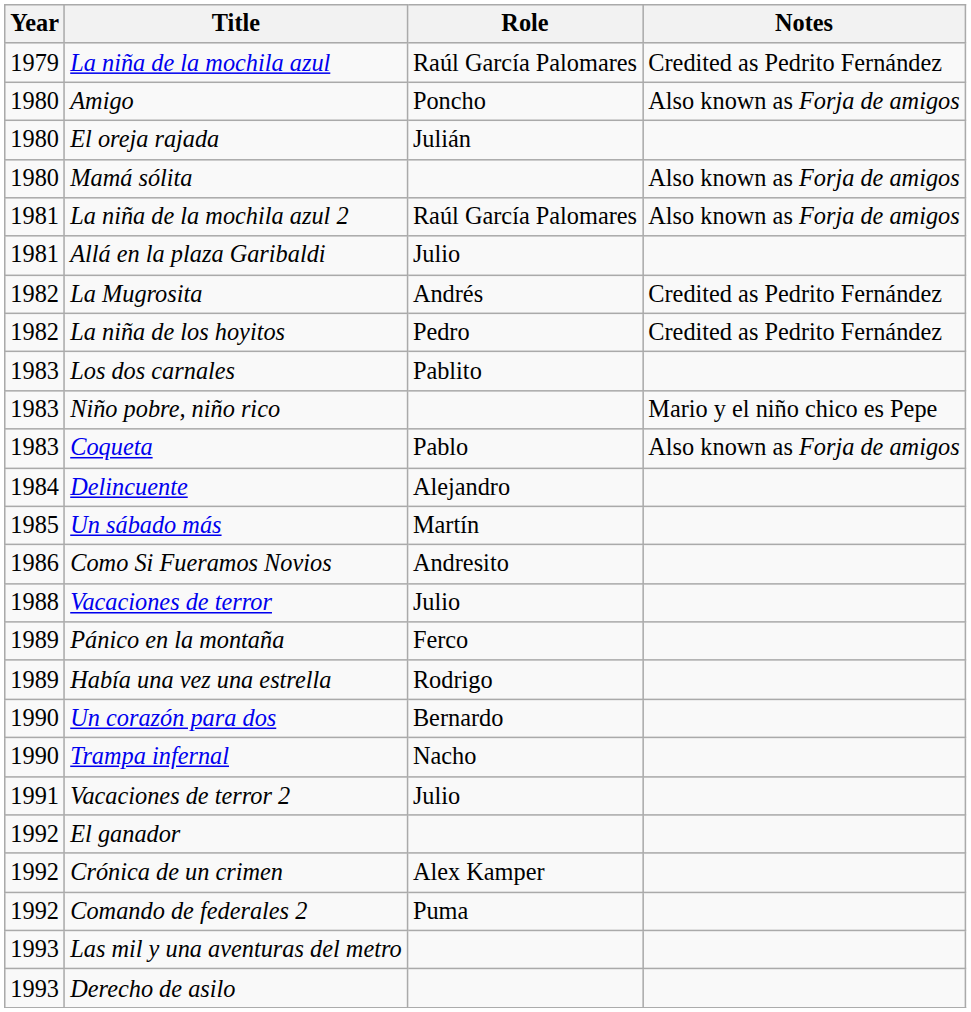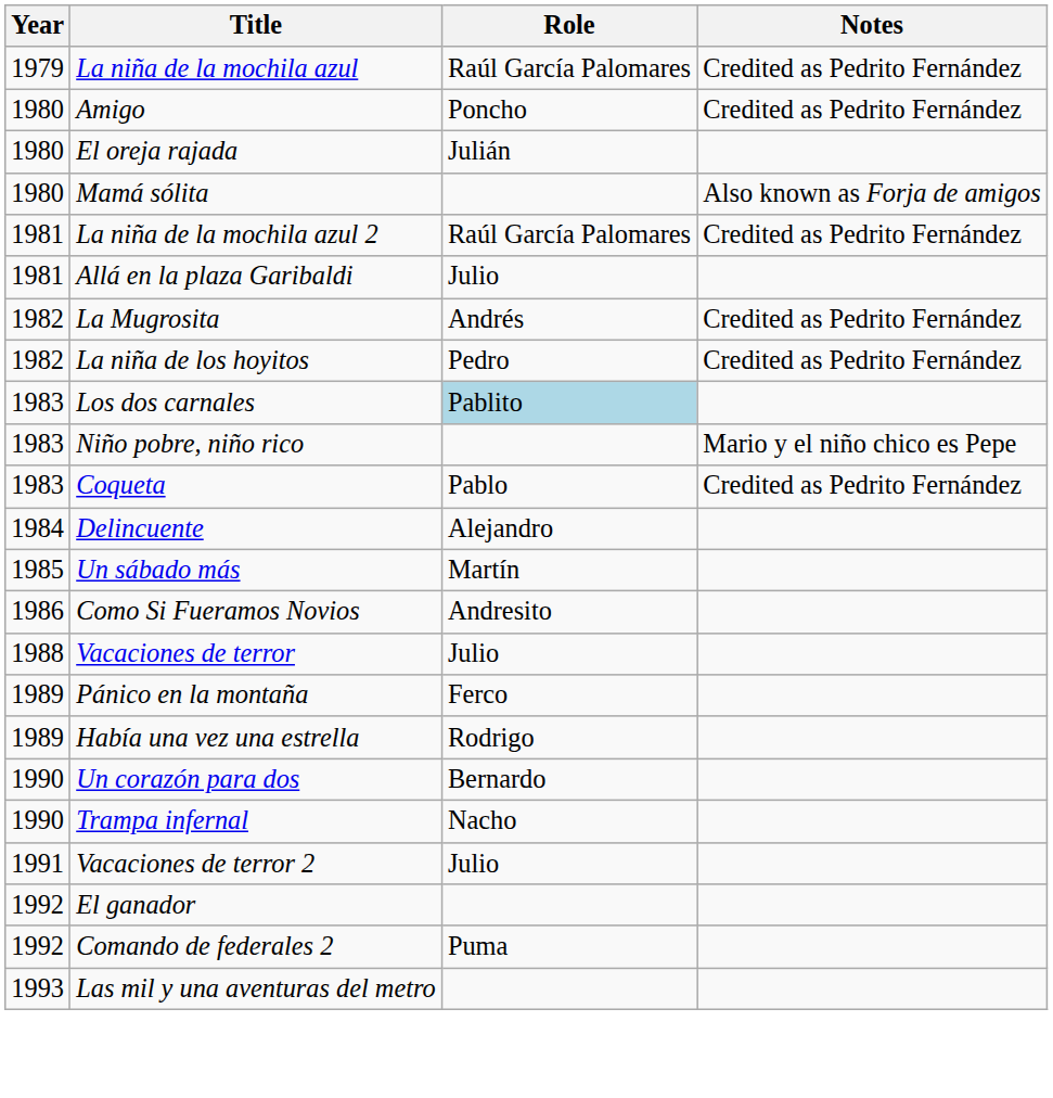 <table class="wikitable sortable">
 <tr>
 <th>Year</th>
 <th>Title</th>
 <th>Role</th>
 <th>Notes</th>
 </tr>
 <tr>
 <td>1979</td>
 <td><em><a href='#'>La niña de la mochila azul</a></em></td>
 <td>Raúl García Palomares</td>
 <td>Credited as Pedrito Fernández</td>
 </tr>
 <tr>
 <td>1980</td>
 <td><em>Amigo</em></td>
 <td>Poncho</td>
-<td>Also known as <em>Forja de amigos</em></td>
+<td>Credited as Pedrito Fernández</td>
 </tr>
 <tr>
 <td>1980</td>
 <td><em>El oreja rajada</em></td>
 <td>Julián</td>
 <td></td>
 </tr>
 <tr>
 <td>1980</td>
 <td><em>Mamá sólita</em></td>
 <td></td>
 <td>Also known as <em>Forja de amigos</em></td>
 </tr>
 <tr>
 <td>1981</td>
 <td><em>La niña de la mochila azul 2</em></td>
 <td>Raúl García Palomares</td>
-<td>Also known as <em>Forja de amigos</em></td>
+<td>Credited as Pedrito Fernández</td>
 </tr>
 <tr>
 <td>1981</td>
 <td><em>Allá en la plaza Garibaldi</em></td>
 <td>Julio</td>
 <td></td>
 </tr>
 <tr>
 <td>1982</td>
 <td><em>La Mugrosita</em></td>
 <td>Andrés</td>
 <td>Credited as Pedrito Fernández</td>
 </tr>
 <tr>
 <td>1982</td>
 <td><em>La niña de los hoyitos</em></td>
 <td>Pedro</td>
 <td>Credited as Pedrito Fernández</td>
 </tr>
 <tr>
 <td>1983</td>
 <td><em>Los dos carnales</em></td>
-<td>Pablito</td>
+<td style="background: lightblue;">Pablito</td>
 <td></td>
 </tr>
 <tr>
 <td>1983</td>
 <td><em>Niño pobre, niño rico</em></td>
 <td></td>
 <td>Mario y el niño chico es Pepe</td>
 </tr>
 <tr>
 <td>1983</td>
 <td><em><a href='#'>Coqueta</a></em></td>
 <td>Pablo</td>
-<td>Also known as <em>Forja de amigos</em></td>
+<td>Credited as Pedrito Fernández</td>
 </tr>
 <tr>
 <td>1984</td>
 <td><em><a href='#'>Delincuente</a></em></td>
 <td>Alejandro</td>
 <td></td>
 </tr>
 <tr>
 <td>1985</td>
 <td><em><a href='#'>Un sábado más</a></em></td>
 <td>Martín</td>
 <td></td>
 </tr>
 <tr>
 <td>1986</td>
 <td><em>Como Si Fueramos Novios</em></td>
 <td>Andresito</td>
 <td></td>
 </tr>
 <tr>
 <td>1988</td>
 <td><em><a href='#'>Vacaciones de terror</a></em></td>
 <td>Julio</td>
 <td></td>
 </tr>
 <tr>
 <td>1989</td>
 <td><em>Pánico en la montaña</em></td>
 <td>Ferco</td>
 <td></td>
 </tr>
 <tr>
 <td>1989</td>
 <td><em>Había una vez una estrella</em></td>
 <td>Rodrigo</td>
 <td></td>
 </tr>
 <tr>
 <td>1990</td>
 <td><em><a href='#'>Un corazón para dos</a></em></td>
 <td>Bernardo</td>
 <td></td>
 </tr>
 <tr>
 <td>1990</td>
 <td><em><a href='#'>Trampa infernal</a></em></td>
 <td>Nacho</td>
 <td></td>
 </tr>
 <tr>
 <td>1991</td>
 <td><em>Vacaciones de terror 2</em></td>
 <td>Julio</td>
 <td></td>
 </tr>
 <tr>
 <td>1992</td>
 <td><em>El ganador</em></td>
 <td></td>
 <td></td>
 </tr>
 <tr>
 <td>1992</td>
-<td><em>Crónica de un crimen</em></td>
-<td>Alex Kamper</td>
-<td></td>
-</tr>
-<tr>
-<td>1992</td>
 <td><em>Comando de federales 2</em></td>
 <td>Puma</td>
 <td></td>
 </tr>
 <tr>
 <td>1993</td>
 <td><em>Las mil y una aventuras del metro</em></td>
 <td></td>
 <td></td>
 </tr>
 <tr>
-<td>1993</td>
-<td><em>Derecho de asilo</em></td>
-<td></td>
-<td></td>
-</tr>
-<tr>
 </tr>
 </table>
